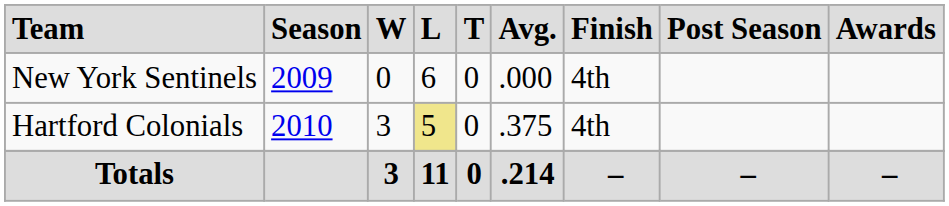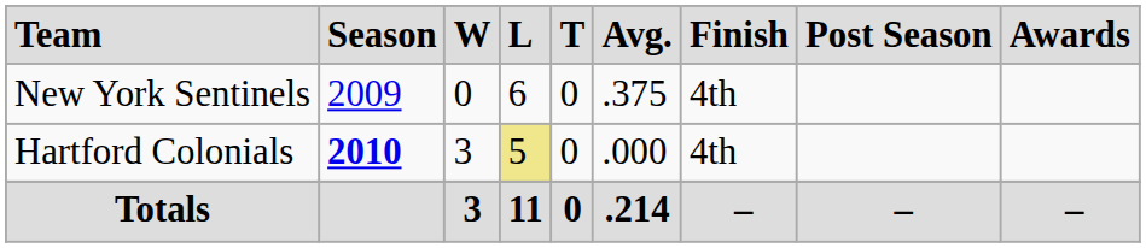 <table class="wikitable">
 <tr style="font-weight:bold; background-color:#dddddd;" |>
 <td>Team</td>
 <td>Season</td>
 <td>W</td>
 <td>L</td>
 <td>T</td>
 <td>Avg.</td>
 <td>Finish</td>
 <td>Post Season</td>
 <td>Awards</td>
 </tr>
 <tr>
 <td>New York Sentinels</td>
 <td><a href='#'>2009</a></td>
 <td>0</td>
 <td>6</td>
 <td>0</td>
-<td>.000</td>
+<td>.375</td>
 <td>4th</td>
 <td></td>
 <td></td>
 </tr>
 <tr>
 <td>Hartford Colonials</td>
-<td><a href='#'>2010</a></td>
+<td><strong><a href='#'>2010</a></strong></td>
 <td>3</td>
 <td style="background: khaki;">5</td>
 <td>0</td>
-<td>.375</td>
+<td>.000</td>
 <td>4th</td>
 <td></td>
 <td></td>
 </tr>
 <tr bgcolor="#eeeeee">
 </tr>
 <tr align="center" style="font-weight:bold; background-color:#dddddd;" |>
 <td>Totals</td>
 <td></td>
 <td>3</td>
 <td>11</td>
 <td>0</td>
 <td>.214</td>
 <td> –</td>
 <td> –</td>
 <td> –</td>
 </tr>
 </table>
